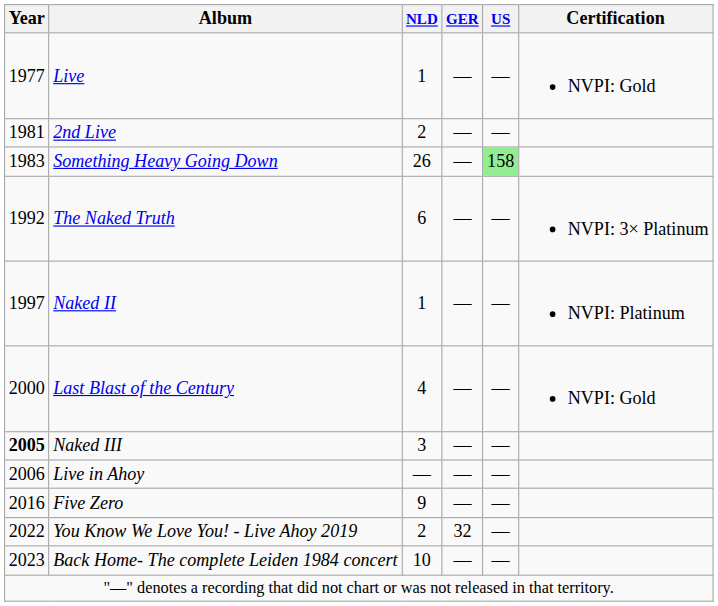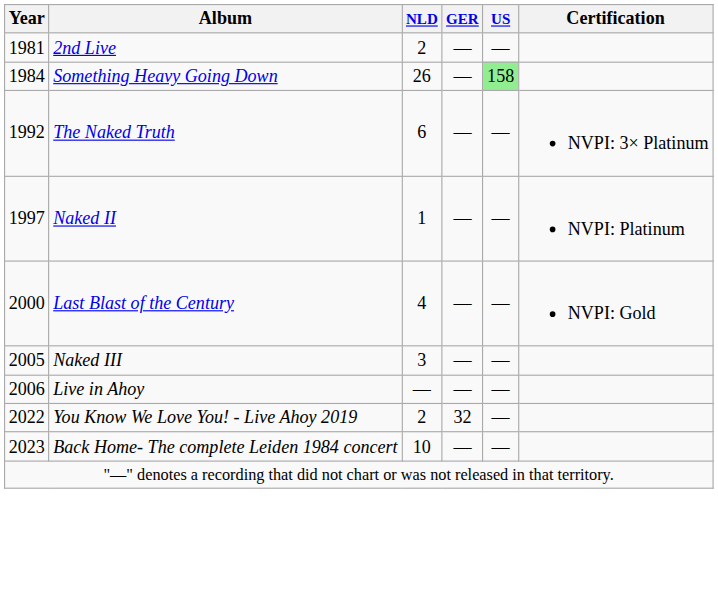 <table class="wikitable">
 <tr>
 <th>Year</th>
 <th>Album</th>
 <th><small><a href='#'>NLD</a></small></th>
 <th><small><a href='#'>GER</a></small></th>
 <th><small><a href='#'>US</a></small><br></th>
 <th>Certification</th>
 </tr>
 <tr>
-<td>1977</td>
-<td><em><a href='#'>Live</a></em></td>
-<td style="text-align:center;">1</td>
-<td style="text-align:center;">—</td>
-<td style="text-align:center;">—</td>
-<td><br><ul><li>NVPI: Gold</li></ul></td>
-</tr>
-<tr>
 <td>1981</td>
 <td><em><a href='#'>2nd Live</a></em></td>
 <td style="text-align:center;">2</td>
 <td style="text-align:center;">—</td>
 <td style="text-align:center;">—</td>
 <td></td>
 </tr>
 <tr>
-<td>1983</td>
+<td>1984</td>
 <td><em><a href='#'>Something Heavy Going Down</a></em></td>
 <td style="text-align:center;">26</td>
 <td style="text-align:center;">—</td>
 <td style="background: lightgreen; text-align:center;">158</td>
 <td></td>
 </tr>
 <tr>
 <td>1992</td>
 <td><em><a href='#'>The Naked Truth</a></em></td>
 <td style="text-align:center;">6</td>
 <td style="text-align:center;">—</td>
 <td style="text-align:center;">—</td>
 <td><br><ul><li>NVPI: 3× Platinum</li></ul></td>
 </tr>
 <tr>
 <td>1997</td>
 <td><em><a href='#'>Naked II</a></em></td>
 <td style="text-align:center;">1</td>
 <td style="text-align:center;">—</td>
 <td style="text-align:center;">—</td>
 <td><br><ul><li>NVPI: Platinum</li></ul></td>
 </tr>
 <tr>
 <td>2000</td>
 <td><em><a href='#'>Last Blast of the Century</a></em></td>
 <td style="text-align:center;">4</td>
 <td style="text-align:center;">—</td>
 <td style="text-align:center;">—</td>
 <td><br><ul><li>NVPI: Gold</li></ul></td>
 </tr>
 <tr>
-<td><strong>2005</strong></td>
+<td>2005</td>
 <td><em>Naked III</em></td>
 <td style="text-align:center;">3</td>
 <td style="text-align:center;">—</td>
 <td style="text-align:center;">—</td>
 <td></td>
 </tr>
 <tr>
 <td>2006</td>
 <td><em>Live in Ahoy</em></td>
 <td style="text-align:center;">—</td>
-<td style="text-align:center;">—</td>
-<td style="text-align:center;">—</td>
-<td></td>
-</tr>
-<tr>
-<td>2016</td>
-<td><em>Five Zero</em> </td>
-<td style="text-align:center;">9</td>
 <td style="text-align:center;">—</td>
 <td style="text-align:center;">—</td>
 <td></td>
 </tr>
 <tr>
 <td>2022</td>
 <td><em>You Know We Love You! - Live Ahoy 2019</em></td>
 <td style="text-align:center;">2</td>
 <td style="text-align:center;">32</td>
 <td style="text-align:center;">—</td>
 <td></td>
 </tr>
 <tr>
 <td>2023</td>
 <td><em>Back Home- The complete Leiden 1984 concert </em></td>
 <td style="text-align:center;">10</td>
 <td style="text-align:center;">—</td>
 <td style="text-align:center;">—</td>
 <td></td>
 </tr>
 <tr>
 <td colspan="6" style="font-size:90%" align="center">"—" denotes a recording that did not chart or was not released in that territory.</td>
 </tr>
 </table>
